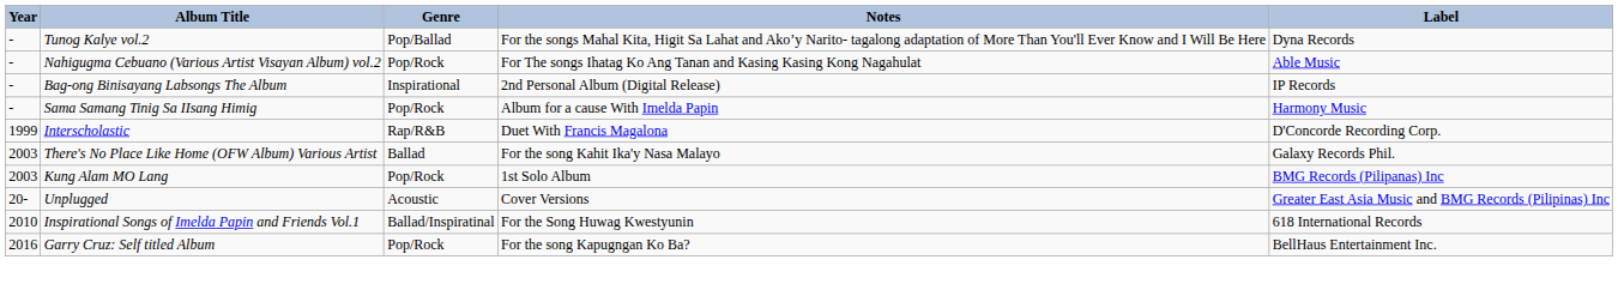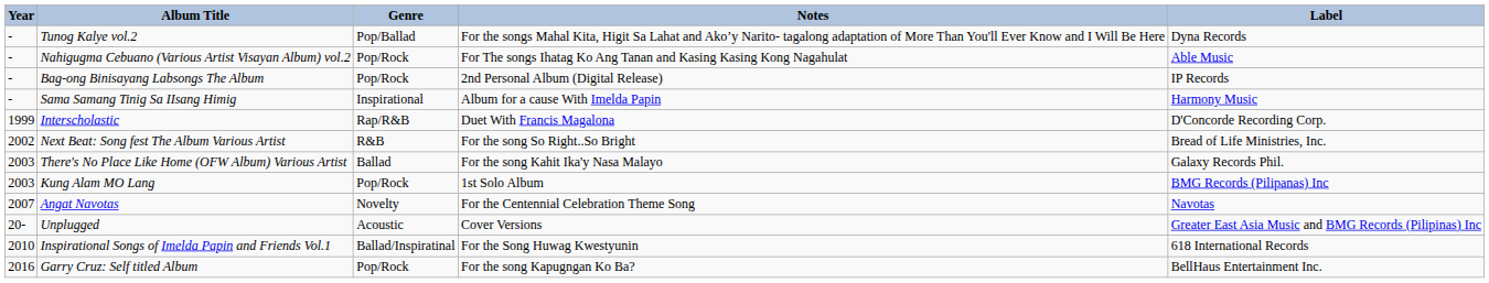 <table class="wikitable">
 <tr>
 <th style="background:#B0C4DE;">Year</th>
 <th style="background:#B0C4DE;">Album Title</th>
 <th style="background:#B0C4DE;">Genre</th>
 <th style="background:#B0C4DE;">Notes</th>
 <th style="background:#B0C4DE;">Label</th>
 </tr>
 <tr>
 <td>-</td>
 <td><em>Tunog Kalye vol.2 </em></td>
 <td>Pop/Ballad</td>
 <td>For the songs Mahal Kita, Higit Sa  Lahat and Ako’y Narito- tagalong adaptation of More Than You'll Ever Know and I  Will     Be Here</td>
 <td>Dyna Records</td>
 </tr>
 <tr>
 <td>-</td>
 <td><em>Nahigugma Cebuano (Various Artist Visayan Album) vol.2</em></td>
 <td>Pop/Rock</td>
 <td>For The  songs Ihatag Ko Ang Tanan and Kasing Kasing Kong Nagahulat</td>
 <td><a href='#'>Able Music</a></td>
 </tr>
 <tr>
 <td>-</td>
 <td><em>Bag-ong Binisayang Labsongs The Album</em></td>
-<td>Inspirational</td>
+<td>Pop/Rock</td>
 <td>2nd Personal Album (Digital Release)</td>
 <td>IP Records</td>
 </tr>
 <tr>
 <td>-</td>
 <td><em>Sama Samang Tinig Sa IIsang Himig</em></td>
-<td>Pop/Rock</td>
+<td>Inspirational</td>
 <td>Album for a cause With <a href='#'>Imelda Papin</a></td>
 <td><a href='#'>Harmony Music</a></td>
 </tr>
 <tr>
 <td>1999</td>
 <td><em><a href='#'>Interscholastic</a></em></td>
 <td>Rap/R&B</td>
 <td>Duet With <a href='#'>Francis Magalona</a></td>
 <td>D'Concorde Recording Corp.</td>
+</tr>
+<tr>
+<td>2002</td>
+<td><em>Next Beat: Song fest The Album Various Artist</em></td>
+<td>R&B</td>
+<td>For the song So Right..So Bright</td>
+<td>Bread of Life Ministries, Inc.</td>
 </tr>
 <tr>
 <td>2003</td>
 <td><em>There's No Place Like Home (OFW Album) Various Artist</em></td>
 <td>Ballad</td>
 <td>For the song Kahit Ika'y Nasa Malayo</td>
 <td>Galaxy Records Phil.</td>
 </tr>
 <tr>
 <td>2003</td>
 <td><em>Kung Alam MO Lang</em></td>
 <td>Pop/Rock</td>
 <td>1st Solo Album</td>
 <td><a href='#'>BMG Records (Pilipanas) Inc</a></td>
+</tr>
+<tr>
+<td>2007</td>
+<td><em><a href='#'>Angat Navotas</a></em></td>
+<td>Novelty</td>
+<td>For the Centennial Celebration Theme Song</td>
+<td><a href='#'>Navotas</a></td>
 </tr>
 <tr>
 <td>20-</td>
 <td><em>Unplugged</em></td>
 <td>Acoustic</td>
 <td>Cover Versions</td>
 <td><a href='#'>Greater East Asia Music</a> and <a href='#'>BMG Records (Pilipinas) Inc</a></td>
 </tr>
 <tr>
 <td>2010</td>
 <td><em>Inspirational Songs of <a href='#'>Imelda Papin</a> and Friends Vol.1</em></td>
 <td>Ballad/Inspiratinal</td>
 <td>For the Song Huwag Kwestyunin</td>
 <td>618 International Records</td>
 </tr>
 <tr>
 <td>2016</td>
 <td><em>Garry Cruz: Self titled Album</em></td>
 <td>Pop/Rock</td>
 <td>For the song Kapugngan  Ko Ba?</td>
 <td>BellHaus Entertainment Inc.</td>
 </tr>
 </table>
